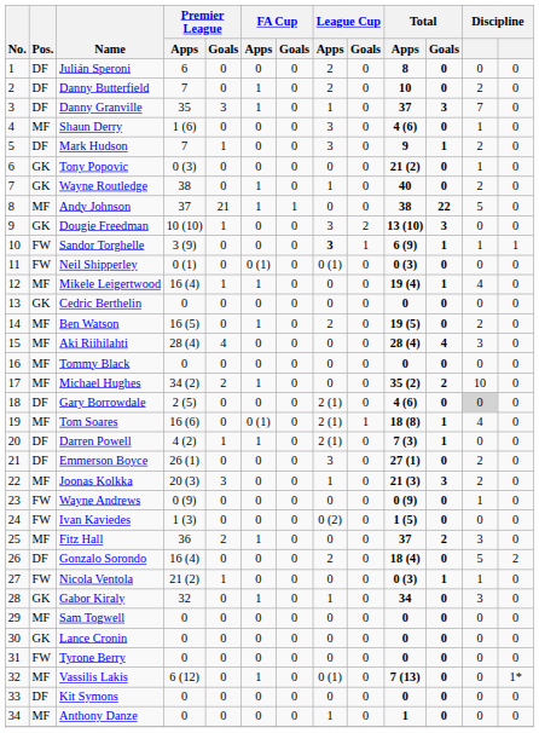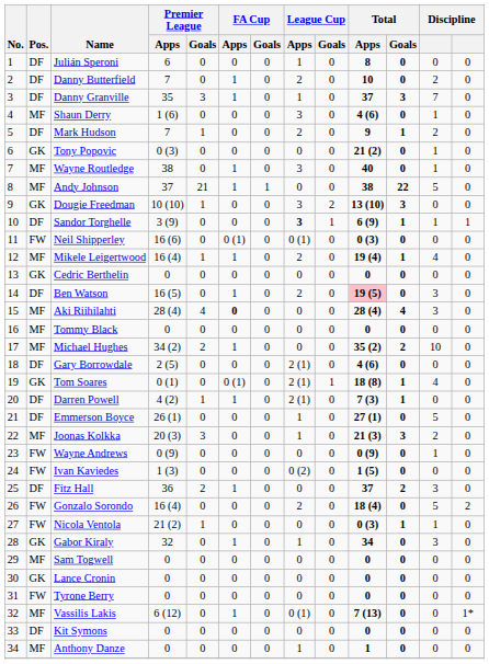 <table class="wikitable" style="text-align:center">
 <tr>
 <th rowspan="2" style="vertical-align:bottom;">No.</th>
 <th rowspan="2" style="vertical-align:bottom;">Pos.</th>
 <th rowspan="2" style="vertical-align:bottom;">Name</th>
 <th colspan="2" style="width:85px;"><a href='#'>Premier League</a></th>
 <th colspan="2" style="width:85px;"><a href='#'>FA Cup</a></th>
 <th colspan="2" style="width:85px;"><a href='#'>League Cup</a></th>
 <th colspan="2" style="width:85px;">Total</th>
 <th colspan="2" style="width:85px;">Discipline</th>
 </tr>
 <tr>
 <th>Apps</th>
 <th>Goals</th>
 <th>Apps</th>
 <th>Goals</th>
 <th>Apps</th>
 <th>Goals</th>
 <th>Apps</th>
 <th>Goals</th>
 <th></th>
 <th></th>
 </tr>
 <tr>
 <td align="left">1</td>
 <td align="left">DF</td>
 <td align="left"> <a href='#'>Julián Speroni</a></td>
 <td>6</td>
 <td>0</td>
 <td>0</td>
 <td>0</td>
-<td>2</td>
+<td>1</td>
 <td>0</td>
 <td><strong>8</strong></td>
 <td><strong>0</strong></td>
 <td>0</td>
 <td>0</td>
 </tr>
 <tr>
 <td align="left">2</td>
 <td align="left">DF</td>
 <td align="left"> <a href='#'>Danny Butterfield</a></td>
 <td>7</td>
 <td>0</td>
 <td>1</td>
 <td>0</td>
 <td>2</td>
 <td>0</td>
 <td><strong>10</strong></td>
 <td><strong>0</strong></td>
 <td>2</td>
 <td>0</td>
 </tr>
 <tr>
 <td align="left">3</td>
 <td align="left">DF</td>
 <td align="left"> <a href='#'>Danny Granville</a></td>
 <td>35</td>
 <td>3</td>
 <td>1</td>
 <td>0</td>
 <td>1</td>
 <td>0</td>
 <td><strong>37</strong></td>
 <td><strong>3</strong></td>
 <td>7</td>
 <td>0</td>
 </tr>
 <tr>
 <td align="left">4</td>
 <td align="left">MF</td>
 <td align="left"> <a href='#'>Shaun Derry</a></td>
 <td>1 (6)</td>
 <td>0</td>
 <td>0</td>
 <td>0</td>
 <td>3</td>
 <td>0</td>
 <td><strong>4 (6)</strong></td>
 <td><strong>0</strong></td>
 <td>1</td>
 <td>0</td>
 </tr>
 <tr>
 <td align="left">5</td>
 <td align="left">DF</td>
 <td align="left"> <a href='#'>Mark Hudson</a></td>
 <td>7</td>
 <td>1</td>
 <td>0</td>
 <td>0</td>
-<td>3</td>
+<td>2</td>
 <td>0</td>
 <td><strong>9</strong></td>
 <td><strong>1</strong></td>
 <td>2</td>
 <td>0</td>
 </tr>
 <tr>
 <td align="left">6</td>
 <td align="left">GK</td>
 <td align="left"> <a href='#'>Tony Popovic</a></td>
 <td>0 (3)</td>
 <td>0</td>
 <td>0</td>
 <td>0</td>
 <td>0</td>
 <td>0</td>
 <td><strong>21 (2)</strong></td>
 <td><strong>0</strong></td>
 <td>1</td>
 <td>0</td>
 </tr>
 <tr>
 <td align="left">7</td>
-<td align="left">GK</td>
+<td align="left">MF</td>
 <td align="left"> <a href='#'>Wayne Routledge</a></td>
 <td>38</td>
 <td>0</td>
 <td>1</td>
 <td>0</td>
-<td>1</td>
+<td>3</td>
 <td>0</td>
 <td><strong>40</strong></td>
 <td><strong>0</strong></td>
-<td>2</td>
+<td>1</td>
 <td>0</td>
 </tr>
 <tr>
 <td align="left">8</td>
 <td align="left">MF</td>
 <td align="left"> <a href='#'>Andy Johnson</a></td>
 <td>37</td>
 <td>21</td>
 <td>1</td>
 <td>1</td>
 <td>0</td>
 <td>0</td>
 <td><strong>38</strong></td>
 <td><strong>22</strong></td>
 <td>5</td>
 <td>0</td>
 </tr>
 <tr>
 <td align="left">9</td>
 <td align="left">GK</td>
 <td align="left"> <a href='#'>Dougie Freedman</a></td>
 <td>10 (10)</td>
 <td>1</td>
 <td>0</td>
 <td>0</td>
 <td>3</td>
 <td>2</td>
 <td><strong>13 (10)</strong></td>
 <td><strong>3</strong></td>
 <td>0</td>
 <td>0</td>
 </tr>
 <tr>
 <td align="left">10</td>
-<td align="left">FW</td>
+<td align="left">DF</td>
 <td align="left"> <a href='#'>Sandor Torghelle</a></td>
 <td>3 (9)</td>
 <td>0</td>
 <td>0</td>
 <td>0</td>
 <td><strong>3</strong></td>
 <td>1</td>
 <td><strong>6 (9)</strong></td>
 <td><strong>1</strong></td>
 <td>1</td>
 <td>1</td>
 </tr>
 <tr>
 <td align="left">11</td>
 <td align="left">FW</td>
 <td align="left"> <a href='#'>Neil Shipperley</a></td>
-<td>0 (1)</td>
+<td>16 (6)</td>
 <td>0</td>
 <td>0 (1)</td>
 <td>0</td>
 <td>0 (1)</td>
 <td>0</td>
 <td><strong>0 (3)</strong></td>
 <td><strong>0</strong></td>
 <td>0</td>
 <td>0</td>
 </tr>
 <tr>
 <td align="left">12</td>
 <td align="left">MF</td>
 <td align="left"> <a href='#'>Mikele Leigertwood</a></td>
 <td>16 (4)</td>
 <td>1</td>
 <td>1</td>
 <td>0</td>
-<td>0</td>
+<td>2</td>
 <td>0</td>
 <td><strong>19 (4)</strong></td>
 <td><strong>1</strong></td>
 <td>4</td>
 <td>0</td>
 </tr>
 <tr>
 <td align="left">13</td>
 <td align="left">GK</td>
 <td align="left"> <a href='#'>Cedric Berthelin</a></td>
 <td>0</td>
 <td>0</td>
 <td>0</td>
 <td>0</td>
 <td>0</td>
 <td>0</td>
 <td><strong>0</strong></td>
 <td><strong>0</strong></td>
 <td>0</td>
 <td>0</td>
 </tr>
 <tr>
 <td align="left">14</td>
-<td align="left">MF</td>
+<td align="left">DF</td>
 <td align="left"> <a href='#'>Ben Watson</a></td>
 <td>16 (5)</td>
 <td>0</td>
 <td>1</td>
 <td>0</td>
 <td>2</td>
 <td>0</td>
-<td><strong>19 (5)</strong></td>
+<td style="background: pink;"><strong>19 (5)</strong></td>
 <td><strong>0</strong></td>
-<td>2</td>
+<td>3</td>
 <td>0</td>
 </tr>
 <tr>
 <td align="left">15</td>
 <td align="left">MF</td>
 <td align="left"> <a href='#'>Aki Riihilahti</a></td>
 <td>28 (4)</td>
 <td>4</td>
-<td>0</td>
+<td><strong>0</strong></td>
 <td>0</td>
 <td>0</td>
 <td>0</td>
 <td><strong>28 (4)</strong></td>
 <td><strong>4</strong></td>
 <td>3</td>
 <td>0</td>
 </tr>
 <tr>
 <td align="left">16</td>
 <td align="left">MF</td>
 <td align="left"> <a href='#'>Tommy Black</a></td>
 <td>0</td>
 <td>0</td>
 <td>0</td>
 <td>0</td>
 <td>0</td>
 <td>0</td>
 <td><strong>0</strong></td>
 <td><strong>0</strong></td>
 <td>0</td>
 <td>0</td>
 </tr>
 <tr>
 <td align="left">17</td>
 <td align="left">MF</td>
 <td align="left"> <a href='#'>Michael Hughes</a></td>
 <td>34 (2)</td>
 <td>2</td>
 <td>1</td>
 <td>0</td>
 <td>0</td>
 <td>0</td>
 <td><strong>35 (2)</strong></td>
 <td><strong>2</strong></td>
 <td>10</td>
 <td>0</td>
 </tr>
 <tr>
 <td align="left">18</td>
 <td align="left">DF</td>
 <td align="left"> <a href='#'>Gary Borrowdale</a></td>
 <td>2 (5)</td>
 <td>0</td>
 <td>0</td>
 <td>0</td>
 <td>2 (1)</td>
 <td>0</td>
 <td><strong>4 (6)</strong></td>
 <td><strong>0</strong></td>
-<td style="background: lightgrey;">0</td>
+<td>0</td>
 <td>0</td>
 </tr>
 <tr>
 <td align="left">19</td>
-<td align="left">MF</td>
+<td align="left">GK</td>
 <td align="left"> <a href='#'>Tom Soares</a></td>
-<td>16 (6)</td>
+<td>0 (1)</td>
 <td>0</td>
 <td>0 (1)</td>
 <td>0</td>
 <td>2 (1)</td>
 <td>1</td>
 <td><strong>18 (8)</strong></td>
 <td><strong>1</strong></td>
 <td>4</td>
 <td>0</td>
 </tr>
 <tr>
 <td align="left">20</td>
 <td align="left">DF</td>
 <td align="left"> <a href='#'>Darren Powell</a></td>
 <td>4 (2)</td>
 <td>1</td>
 <td>1</td>
 <td>0</td>
 <td>2 (1)</td>
 <td>0</td>
 <td><strong>7 (3)</strong></td>
 <td><strong>1</strong></td>
 <td>0</td>
 <td>0</td>
 </tr>
 <tr>
 <td align="left">21</td>
 <td align="left">DF</td>
 <td align="left"> <a href='#'>Emmerson Boyce</a></td>
 <td>26 (1)</td>
 <td>0</td>
 <td>0</td>
 <td>0</td>
-<td>3</td>
+<td>1</td>
 <td>0</td>
 <td><strong>27 (1)</strong></td>
 <td><strong>0</strong></td>
-<td>2</td>
+<td>5</td>
 <td>0</td>
 </tr>
 <tr>
 <td align="left">22</td>
 <td align="left">MF</td>
 <td align="left"> <a href='#'>Joonas Kolkka</a></td>
 <td>20 (3)</td>
 <td>3</td>
 <td>0</td>
 <td>0</td>
 <td>1</td>
 <td>0</td>
 <td><strong>21 (3)</strong></td>
 <td><strong>3</strong></td>
 <td>2</td>
 <td>0</td>
 </tr>
 <tr>
 <td align="left">23</td>
 <td align="left">FW</td>
 <td align="left"> <a href='#'>Wayne Andrews</a></td>
 <td>0 (9)</td>
 <td>0</td>
 <td>0</td>
 <td>0</td>
 <td>0</td>
 <td>0</td>
 <td><strong>0 (9)</strong></td>
 <td><strong>0</strong></td>
 <td>1</td>
 <td>0</td>
 </tr>
 <tr>
 <td align="left">24</td>
 <td align="left">FW</td>
 <td align="left"> <a href='#'>Ivan Kaviedes</a></td>
 <td>1 (3)</td>
 <td>0</td>
 <td>0</td>
 <td>0</td>
 <td>0 (2)</td>
 <td>0</td>
 <td><strong>1 (5)</strong></td>
 <td><strong>0</strong></td>
 <td>0</td>
 <td>0</td>
 </tr>
 <tr>
 <td align="left">25</td>
-<td align="left">MF</td>
+<td align="left">DF</td>
 <td align="left"> <a href='#'>Fitz Hall</a></td>
 <td>36</td>
 <td>2</td>
 <td>1</td>
 <td>0</td>
 <td>0</td>
 <td>0</td>
 <td><strong>37</strong></td>
 <td><strong>2</strong></td>
 <td>3</td>
 <td>0</td>
 </tr>
 <tr>
 <td align="left">26</td>
-<td align="left">DF</td>
+<td align="left">FW</td>
 <td align="left"> <a href='#'>Gonzalo Sorondo</a></td>
 <td>16 (4)</td>
 <td>0</td>
 <td>0</td>
 <td>0</td>
 <td>2</td>
 <td>0</td>
 <td><strong>18 (4)</strong></td>
 <td><strong>0</strong></td>
 <td>5</td>
 <td>2</td>
 </tr>
 <tr>
 <td align="left">27</td>
 <td align="left">FW</td>
 <td align="left"> <a href='#'>Nicola Ventola</a></td>
 <td>21 (2)</td>
 <td>1</td>
 <td>0</td>
 <td>0</td>
 <td>0</td>
 <td>0</td>
 <td><strong>0 (3)</strong></td>
 <td><strong>1</strong></td>
 <td>1</td>
 <td>0</td>
 </tr>
 <tr>
 <td align="left">28</td>
 <td align="left">GK</td>
 <td align="left"> <a href='#'>Gabor Kiraly</a></td>
 <td>32</td>
 <td>0</td>
 <td>1</td>
 <td>0</td>
 <td>1</td>
 <td>0</td>
 <td><strong>34</strong></td>
 <td><strong>0</strong></td>
 <td>3</td>
 <td>0</td>
 </tr>
 <tr>
 <td align="left">29</td>
 <td align="left">MF</td>
 <td align="left"> <a href='#'>Sam Togwell</a></td>
 <td>0</td>
 <td>0</td>
 <td>0</td>
 <td>0</td>
 <td>0</td>
 <td>0</td>
 <td><strong>0</strong></td>
 <td><strong>0</strong></td>
 <td>0</td>
 <td>0</td>
 </tr>
 <tr>
 <td align="left">30</td>
 <td align="left">GK</td>
 <td align="left"> <a href='#'>Lance Cronin</a></td>
 <td>0</td>
 <td>0</td>
 <td>0</td>
 <td>0</td>
 <td>0</td>
 <td>0</td>
 <td><strong>0</strong></td>
 <td><strong>0</strong></td>
 <td>0</td>
 <td>0</td>
 </tr>
 <tr>
 <td align="left">31</td>
 <td align="left">FW</td>
 <td align="left"> <a href='#'>Tyrone Berry</a></td>
 <td>0</td>
 <td>0</td>
 <td>0</td>
 <td>0</td>
 <td>0</td>
 <td>0</td>
 <td><strong>0</strong></td>
 <td><strong>0</strong></td>
 <td>0</td>
 <td>0</td>
 </tr>
 <tr>
 <td align="left">32</td>
 <td align="left">MF</td>
 <td align="left"> <a href='#'>Vassilis Lakis</a></td>
 <td>6 (12)</td>
 <td>0</td>
 <td>1</td>
 <td>0</td>
 <td>0 (1)</td>
 <td>0</td>
 <td><strong>7 (13)</strong></td>
 <td><strong>0</strong></td>
 <td>0</td>
 <td>1*</td>
 </tr>
 <tr>
 <td align="left">33</td>
 <td align="left">DF</td>
 <td align="left"> <a href='#'>Kit Symons</a></td>
 <td>0</td>
 <td>0</td>
 <td>0</td>
 <td>0</td>
 <td>0</td>
 <td>0</td>
 <td><strong>0</strong></td>
 <td><strong>0</strong></td>
 <td>0</td>
 <td>0</td>
 </tr>
 <tr>
 <td align="left">34</td>
 <td align="left">MF</td>
 <td align="left"> <a href='#'>Anthony Danze</a></td>
 <td>0</td>
 <td>0</td>
 <td>0</td>
 <td>0</td>
 <td>1</td>
 <td>0</td>
 <td><strong>1</strong></td>
 <td><strong>0</strong></td>
 <td>0</td>
 <td>0</td>
 </tr>
 <tr>
 </tr>
 </table>
